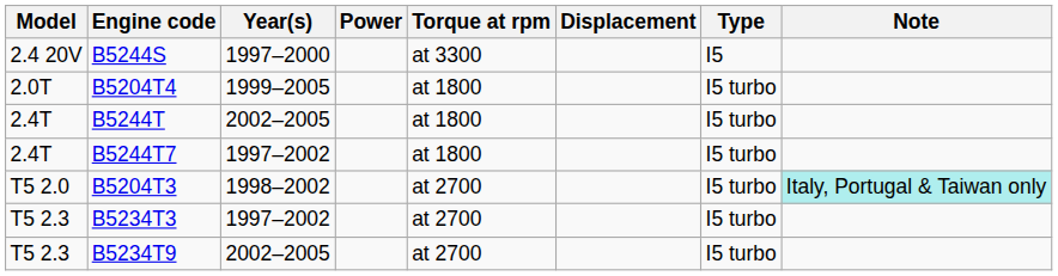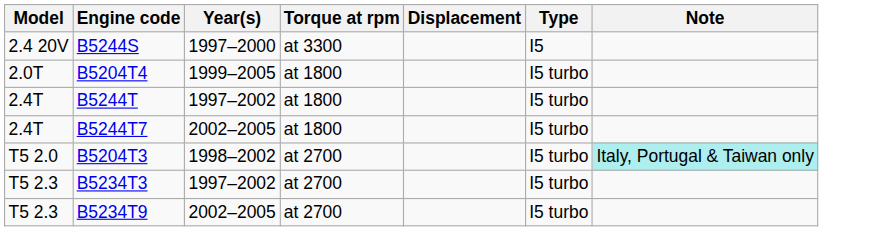 <table class="wikitable collapsible sortable">
 <tr>
 <th>Model</th>
 <th>Engine code</th>
 <th>Year(s)</th>
-<th>Power</th>
 <th>Torque at rpm</th>
 <th>Displacement</th>
 <th>Type</th>
 <th>Note</th>
 </tr>
 <tr>
 <td>2.4 20V</td>
 <td><a href='#'>B5244S</a></td>
 <td>1997–2000</td>
-<td></td>
 <td> at 3300</td>
 <td></td>
 <td>I5</td>
 <td></td>
 </tr>
 <tr>
 <td>2.0T</td>
 <td><a href='#'>B5204T4</a></td>
 <td>1999–2005</td>
-<td></td>
 <td> at 1800</td>
 <td></td>
 <td>I5 turbo</td>
 <td></td>
 </tr>
 <tr>
 <td>2.4T</td>
 <td><a href='#'>B5244T</a></td>
-<td>2002–2005</td>
-<td></td>
+<td>1997–2002</td>
 <td> at 1800</td>
 <td></td>
 <td>I5 turbo</td>
 <td></td>
 </tr>
 <tr>
 <td>2.4T</td>
 <td><a href='#'>B5244T7</a></td>
-<td>1997–2002</td>
-<td></td>
+<td>2002–2005</td>
 <td> at 1800</td>
 <td></td>
 <td>I5 turbo</td>
 <td></td>
 </tr>
 <tr>
 <td>T5 2.0</td>
 <td><a href='#'>B5204T3</a></td>
 <td>1998–2002</td>
-<td></td>
 <td> at 2700</td>
 <td></td>
 <td>I5 turbo</td>
 <td style="background: paleturquoise;">Italy, Portugal & Taiwan only</td>
 </tr>
 <tr>
 <td>T5 2.3</td>
 <td><a href='#'>B5234T3</a></td>
 <td>1997–2002</td>
-<td></td>
 <td> at 2700</td>
 <td></td>
 <td>I5 turbo</td>
 <td></td>
 </tr>
 <tr>
 <td>T5 2.3</td>
 <td><a href='#'>B5234T9</a></td>
 <td>2002–2005</td>
-<td></td>
 <td> at 2700</td>
 <td></td>
 <td>I5 turbo</td>
 <td></td>
 </tr>
 </table>
